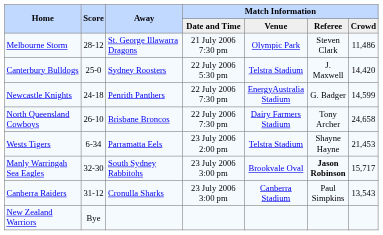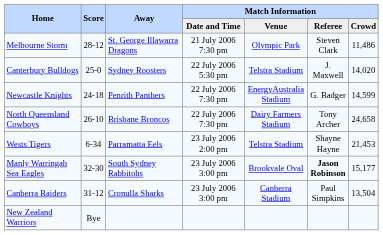 <table border=1 style="border-collapse:collapse; font-size:90%;" cellpadding=3 cellspacing=0 width=100%>
 <tr bgcolor=#C1D8FF>
 <th rowspan=2 width=21%>Home</th>
 <th rowspan=2 width=6%>Score</th>
 <th rowspan=2 width=21%>Away</th>
 <th colspan=6>Match Information</th>
 </tr>
 <tr bgcolor=#EFEFEF>
 <th width=17%>Date and Time</th>
 <th width=17%>Venue</th>
 <th width=11%>Referee</th>
 <th width=7%>Crowd</th>
 </tr>
 <tr align=center bgcolor=#F5FAFF>
 <td align=left> <a href='#'>Melbourne Storm</a></td>
 <td>28-12</td>
 <td align=left> <a href='#'>St. George Illawarra Dragons</a></td>
 <td>21 July 2006 7:30 pm</td>
 <td><a href='#'>Olympic Park</a></td>
 <td>Steven Clark</td>
 <td>11,486</td>
 </tr>
 <tr align=center bgcolor=#F5FAFF>
 <td align=left> <a href='#'>Canterbury Bulldogs</a></td>
 <td>25-0</td>
 <td align=left> <a href='#'>Sydney Roosters</a></td>
 <td>22 July 2006 5:30 pm</td>
 <td><a href='#'>Telstra Stadium</a></td>
 <td>J. Maxwell</td>
-<td>14,420</td>
+<td>14,020</td>
 </tr>
 <tr align=center bgcolor=#F5FAFF>
 <td align=left> <a href='#'>Newcastle Knights</a></td>
 <td>24-18</td>
 <td align=left> <a href='#'>Penrith Panthers</a></td>
 <td>22 July 2006 7:30 pm</td>
 <td><a href='#'>EnergyAustralia Stadium</a></td>
 <td>G. Badger</td>
 <td>14,599</td>
 </tr>
 <tr align=center bgcolor=#F5FAFF>
 <td align=left> <a href='#'>North Queensland Cowboys</a></td>
 <td>26-10</td>
 <td align=left> <a href='#'>Brisbane Broncos</a></td>
 <td>22 July 2006 7:30 pm</td>
 <td><a href='#'>Dairy Farmers Stadium</a></td>
 <td>Tony Archer</td>
 <td>24,658</td>
 </tr>
 <tr align=center bgcolor=#F5FAFF>
 <td align=left> <a href='#'>Wests Tigers</a></td>
 <td>6-34</td>
 <td align=left> <a href='#'>Parramatta Eels</a></td>
 <td>23 July 2006 2:00 pm</td>
 <td><a href='#'>Telstra Stadium</a></td>
 <td>Shayne Hayne</td>
 <td>21,453</td>
 </tr>
 <tr align=center bgcolor=#F5FAFF>
 <td align=left> <a href='#'>Manly Warringah Sea Eagles</a></td>
 <td>32-30</td>
 <td align=left> <a href='#'>South Sydney Rabbitohs</a></td>
 <td>23 July 2006 3:00 pm</td>
 <td><a href='#'>Brookvale Oval</a></td>
 <td><strong>Jason Robinson</strong></td>
-<td>15,717</td>
+<td>15,177</td>
 </tr>
 <tr align=center bgcolor=#F5FAFF>
 <td align=left> <a href='#'>Canberra Raiders</a></td>
 <td>31-12</td>
 <td align=left> <a href='#'>Cronulla Sharks</a></td>
 <td>23 July 2006 3:00 pm</td>
 <td><a href='#'>Canberra Stadium</a></td>
 <td>Paul Simpkins</td>
-<td>13,543</td>
+<td>13,504</td>
 </tr>
 <tr align=center bgcolor=#F5FAFF>
 <td align=left> <a href='#'>New Zealand Warriors</a></td>
 <td>Bye</td>
 <td></td>
 <td></td>
 <td></td>
 <td></td>
 <td></td>
 </tr>
 </table>
